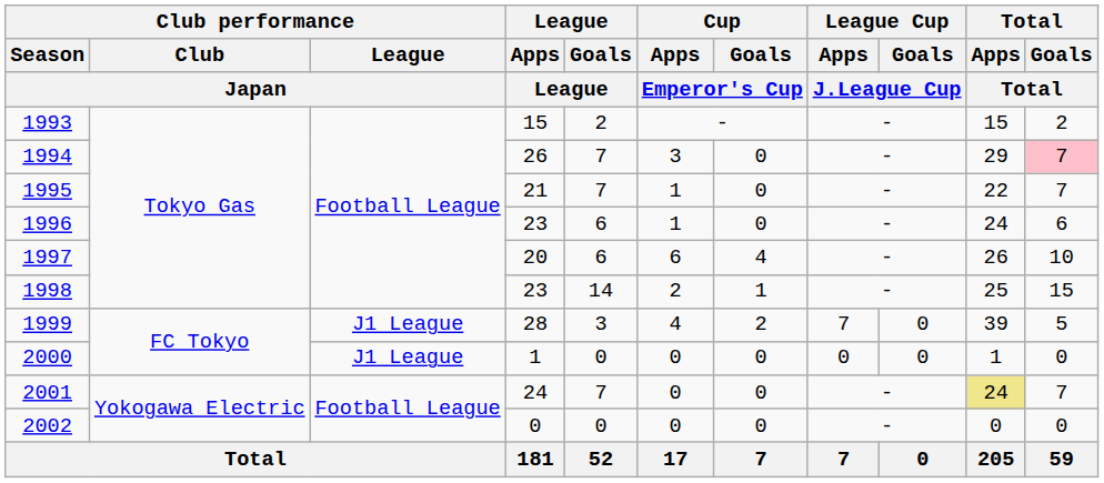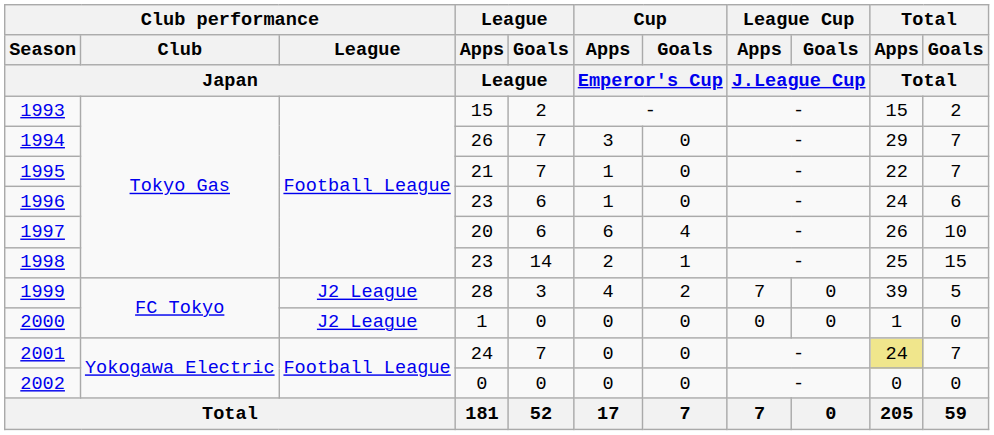 <table class="wikitable" style="text-align:center;">
 <tr>
 <th colspan=3>Club performance</th>
 <th colspan=2>League</th>
 <th colspan=2>Cup</th>
 <th colspan=2>League Cup</th>
 <th colspan=2>Total</th>
 </tr>
 <tr>
 <th>Season</th>
 <th>Club</th>
 <th>League</th>
 <th>Apps</th>
 <th>Goals</th>
 <th>Apps</th>
 <th>Goals</th>
 <th>Apps</th>
 <th>Goals</th>
 <th>Apps</th>
 <th>Goals</th>
 </tr>
 <tr>
 <th colspan=3>Japan</th>
 <th colspan=2>League</th>
 <th colspan=2><a href='#'>Emperor's Cup</a></th>
 <th colspan=2><a href='#'>J.League Cup</a></th>
 <th colspan=2>Total</th>
 </tr>
 <tr>
 <td><a href='#'>1993</a></td>
 <td rowspan="6"><a href='#'>Tokyo Gas</a></td>
 <td rowspan="6"><a href='#'>Football League</a></td>
 <td>15</td>
 <td>2</td>
 <td colspan="2">-</td>
 <td colspan="2">-</td>
 <td>15</td>
 <td>2</td>
 </tr>
 <tr>
 <td><a href='#'>1994</a></td>
 <td>26</td>
 <td>7</td>
 <td>3</td>
 <td>0</td>
 <td colspan="2">-</td>
 <td>29</td>
-<td style="background: pink;">7</td>
+<td>7</td>
 </tr>
 <tr>
 <td><a href='#'>1995</a></td>
 <td>21</td>
 <td>7</td>
 <td>1</td>
 <td>0</td>
 <td colspan="2">-</td>
 <td>22</td>
 <td>7</td>
 </tr>
 <tr>
 <td><a href='#'>1996</a></td>
 <td>23</td>
 <td>6</td>
 <td>1</td>
 <td>0</td>
 <td colspan="2">-</td>
 <td>24</td>
 <td>6</td>
 </tr>
 <tr>
 <td><a href='#'>1997</a></td>
 <td>20</td>
 <td>6</td>
 <td>6</td>
 <td>4</td>
 <td colspan="2">-</td>
 <td>26</td>
 <td>10</td>
 </tr>
 <tr>
 <td><a href='#'>1998</a></td>
 <td>23</td>
 <td>14</td>
 <td>2</td>
 <td>1</td>
 <td colspan="2">-</td>
 <td>25</td>
 <td>15</td>
 </tr>
 <tr>
 <td><a href='#'>1999</a></td>
 <td rowspan="2"><a href='#'>FC Tokyo</a></td>
-<td><a href='#'>J1 League</a></td>
+<td><a href='#'>J2 League</a></td>
 <td>28</td>
 <td>3</td>
 <td>4</td>
 <td>2</td>
 <td>7</td>
 <td>0</td>
 <td>39</td>
 <td>5</td>
 </tr>
 <tr>
 <td><a href='#'>2000</a></td>
-<td><a href='#'>J1 League</a></td>
+<td><a href='#'>J2 League</a></td>
 <td>1</td>
 <td>0</td>
 <td>0</td>
 <td>0</td>
 <td>0</td>
 <td>0</td>
 <td>1</td>
 <td>0</td>
 </tr>
 <tr>
 <td><a href='#'>2001</a></td>
 <td rowspan="2"><a href='#'>Yokogawa Electric</a></td>
 <td rowspan="2"><a href='#'>Football League</a></td>
 <td>24</td>
 <td>7</td>
 <td>0</td>
 <td>0</td>
 <td colspan="2">-</td>
 <td style="background: khaki;">24</td>
 <td>7</td>
 </tr>
 <tr>
 <td><a href='#'>2002</a></td>
 <td>0</td>
 <td>0</td>
 <td>0</td>
 <td>0</td>
 <td colspan="2">-</td>
 <td>0</td>
 <td>0</td>
 </tr>
 <tr>
 <th colspan=3>Total</th>
 <th>181</th>
 <th>52</th>
 <th>17</th>
 <th>7</th>
 <th>7</th>
 <th>0</th>
 <th>205</th>
 <th>59</th>
 </tr>
 </table>
